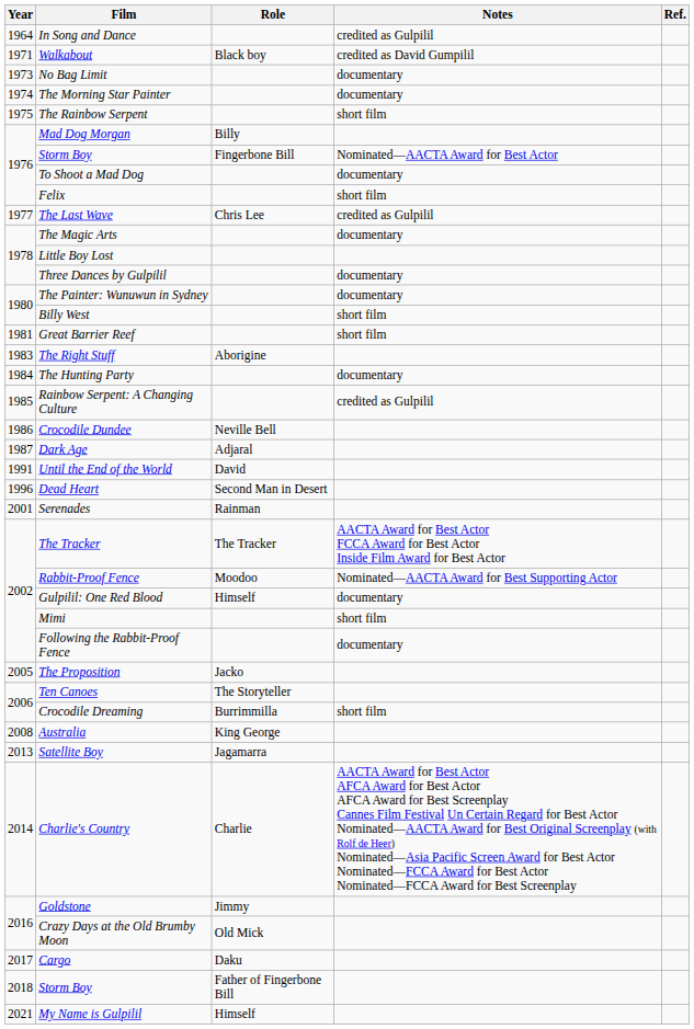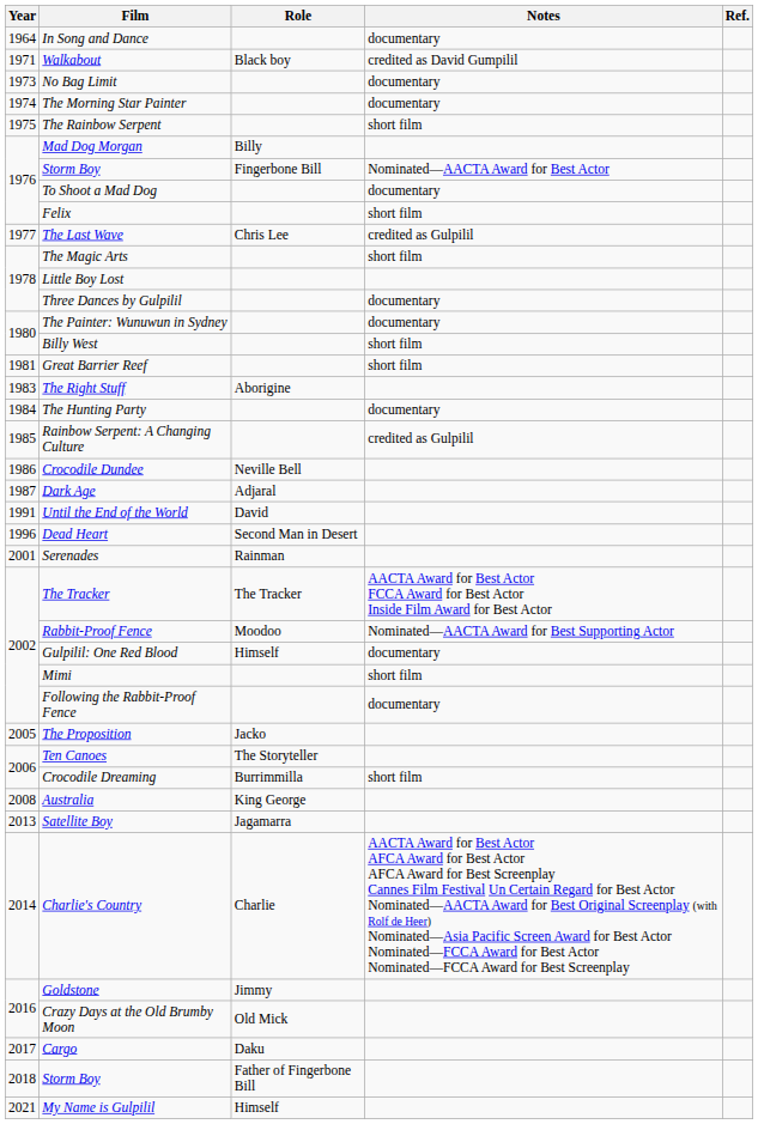 <table class="wikitable">
 <tr>
 <th>Year</th>
 <th>Film</th>
 <th>Role</th>
 <th>Notes</th>
 <th>Ref.</th>
 </tr>
 <tr>
 <td>1964</td>
 <td><em>In Song and Dance</em></td>
 <td></td>
-<td>credited as Gulpilil</td>
+<td>documentary</td>
 <td></td>
 </tr>
 <tr>
 <td>1971</td>
 <td><em><a href='#'>Walkabout</a></em></td>
 <td>Black boy</td>
 <td>credited as David Gumpilil</td>
 <td></td>
 </tr>
 <tr>
 <td>1973</td>
 <td><em>No Bag Limit</em></td>
 <td></td>
 <td>documentary</td>
 <td></td>
 </tr>
 <tr>
 <td>1974</td>
 <td><em>The Morning Star Painter</em></td>
 <td></td>
 <td>documentary</td>
 <td></td>
 </tr>
 <tr>
 <td>1975</td>
 <td><em>The Rainbow Serpent</em></td>
 <td></td>
 <td>short film</td>
 <td></td>
 </tr>
 <tr>
 <td rowspan="4">1976</td>
 <td><em><a href='#'>Mad Dog Morgan</a></em></td>
 <td>Billy</td>
 <td></td>
 <td></td>
 </tr>
 <tr>
 <td><em><a href='#'>Storm Boy</a></em></td>
 <td>Fingerbone Bill</td>
 <td>Nominated—<a href='#'>AACTA Award</a> for <a href='#'>Best Actor</a></td>
 <td></td>
 </tr>
 <tr>
 <td><em>To Shoot a Mad Dog</em></td>
 <td></td>
 <td>documentary</td>
 <td></td>
 </tr>
 <tr>
 <td><em>Felix</em></td>
 <td></td>
 <td>short film</td>
 <td></td>
 </tr>
 <tr>
 <td>1977</td>
 <td><em><a href='#'>The Last Wave</a></em></td>
 <td>Chris Lee</td>
 <td>credited as Gulpilil</td>
 <td></td>
 </tr>
 <tr>
 <td rowspan="3">1978</td>
 <td><em>The Magic Arts</em></td>
 <td></td>
-<td>documentary</td>
+<td>short film</td>
 <td></td>
 </tr>
 <tr>
 <td><em>Little Boy Lost</em></td>
 <td></td>
 <td></td>
 <td></td>
 </tr>
 <tr>
 <td><em>Three Dances by Gulpilil</em></td>
 <td></td>
 <td>documentary</td>
 <td></td>
 </tr>
 <tr>
 <td rowspan="2">1980</td>
 <td><em>The Painter: Wunuwun in Sydney</em></td>
 <td></td>
 <td>documentary</td>
 <td></td>
 </tr>
 <tr>
 <td><em>Billy West</em></td>
 <td></td>
 <td>short film</td>
 <td></td>
 </tr>
 <tr>
 <td>1981</td>
 <td><em>Great Barrier Reef</em></td>
 <td></td>
 <td>short film</td>
 <td></td>
 </tr>
 <tr>
 <td>1983</td>
 <td><em><a href='#'>The Right Stuff</a></em></td>
 <td>Aborigine</td>
 <td></td>
 <td></td>
 </tr>
 <tr>
 <td>1984</td>
 <td><em>The Hunting Party</em></td>
 <td></td>
 <td>documentary</td>
 <td></td>
 </tr>
 <tr>
 <td>1985</td>
 <td><em>Rainbow Serpent: A Changing Culture</em></td>
 <td></td>
 <td>credited as Gulpilil</td>
 <td></td>
 </tr>
 <tr>
 <td>1986</td>
 <td><em><a href='#'>Crocodile Dundee</a></em></td>
 <td>Neville Bell</td>
 <td></td>
 <td></td>
 </tr>
 <tr>
 <td>1987</td>
 <td><em><a href='#'>Dark Age</a></em></td>
 <td>Adjaral</td>
 <td></td>
 <td></td>
 </tr>
 <tr>
 <td>1991</td>
 <td><em><a href='#'>Until the End of the World</a></em></td>
 <td>David</td>
 <td></td>
 <td></td>
 </tr>
 <tr>
 <td>1996</td>
 <td><em><a href='#'>Dead Heart</a></em></td>
 <td>Second Man in Desert</td>
 <td></td>
 <td></td>
 </tr>
 <tr>
 <td>2001</td>
 <td><em>Serenades</em></td>
 <td>Rainman</td>
 <td></td>
 <td></td>
 </tr>
 <tr>
 <td rowspan="5">2002</td>
 <td><em><a href='#'>The Tracker</a></em></td>
 <td>The Tracker</td>
 <td><a href='#'>AACTA Award</a> for <a href='#'>Best Actor</a><br><a href='#'>FCCA Award</a> for Best Actor<br><a href='#'>Inside Film Award</a> for Best Actor</td>
 <td></td>
 </tr>
 <tr>
 <td><em><a href='#'>Rabbit-Proof Fence</a></em></td>
 <td>Moodoo</td>
 <td>Nominated—<a href='#'>AACTA Award</a> for <a href='#'>Best Supporting Actor</a></td>
 <td></td>
 </tr>
 <tr>
 <td><em>Gulpilil: One Red Blood</em></td>
 <td>Himself</td>
 <td>documentary</td>
 <td></td>
 </tr>
 <tr>
 <td><em>Mimi</em></td>
 <td></td>
 <td>short film</td>
 <td></td>
 </tr>
 <tr>
 <td><em>Following the Rabbit-Proof Fence</em></td>
 <td></td>
 <td>documentary</td>
 <td></td>
 </tr>
 <tr>
 <td>2005</td>
 <td><em><a href='#'>The Proposition</a></em></td>
 <td>Jacko</td>
 <td></td>
 <td></td>
 </tr>
 <tr>
 <td rowspan="2">2006</td>
 <td><em><a href='#'>Ten Canoes</a></em></td>
 <td>The Storyteller</td>
 <td></td>
 <td></td>
 </tr>
 <tr>
 <td><em>Crocodile Dreaming</em></td>
 <td>Burrimmilla</td>
 <td>short film</td>
 <td></td>
 </tr>
 <tr>
 <td>2008</td>
 <td><em><a href='#'>Australia</a></em></td>
 <td>King George</td>
 <td></td>
 <td></td>
 </tr>
 <tr>
 <td>2013</td>
 <td><em><a href='#'>Satellite Boy</a></em></td>
 <td>Jagamarra</td>
 <td></td>
 <td></td>
 </tr>
 <tr>
 <td>2014</td>
 <td><em><a href='#'>Charlie's Country</a></em></td>
 <td>Charlie</td>
 <td><a href='#'>AACTA Award</a> for <a href='#'>Best Actor</a><br><a href='#'>AFCA Award</a> for Best Actor<br>AFCA Award for Best Screenplay<br><a href='#'>Cannes Film Festival</a> <a href='#'>Un Certain Regard</a> for Best Actor<br>Nominated—<a href='#'>AACTA Award</a> for <a href='#'>Best Original Screenplay</a> <small>(with <a href='#'>Rolf de Heer</a>)</small><br>Nominated—<a href='#'>Asia Pacific Screen Award</a> for Best Actor<br>Nominated—<a href='#'>FCCA Award</a> for Best Actor<br>Nominated—FCCA Award for Best Screenplay</td>
 <td></td>
 </tr>
 <tr>
 <td rowspan=2>2016</td>
 <td><em><a href='#'>Goldstone</a></em></td>
 <td>Jimmy</td>
 <td></td>
 <td></td>
 </tr>
 <tr>
 <td><em>Crazy Days at the Old Brumby Moon</em></td>
 <td>Old Mick</td>
 <td></td>
 <td></td>
 </tr>
 <tr>
 <td>2017</td>
 <td><em><a href='#'>Cargo</a></em></td>
 <td>Daku</td>
 <td></td>
 <td></td>
 </tr>
 <tr>
 <td>2018</td>
 <td><em><a href='#'>Storm Boy</a></em></td>
 <td>Father of Fingerbone Bill</td>
 <td></td>
 <td></td>
 </tr>
 <tr>
 <td>2021</td>
 <td><em><a href='#'>My Name is Gulpilil</a></em></td>
 <td>Himself</td>
 <td></td>
 <td></td>
 </tr>
 </table>
